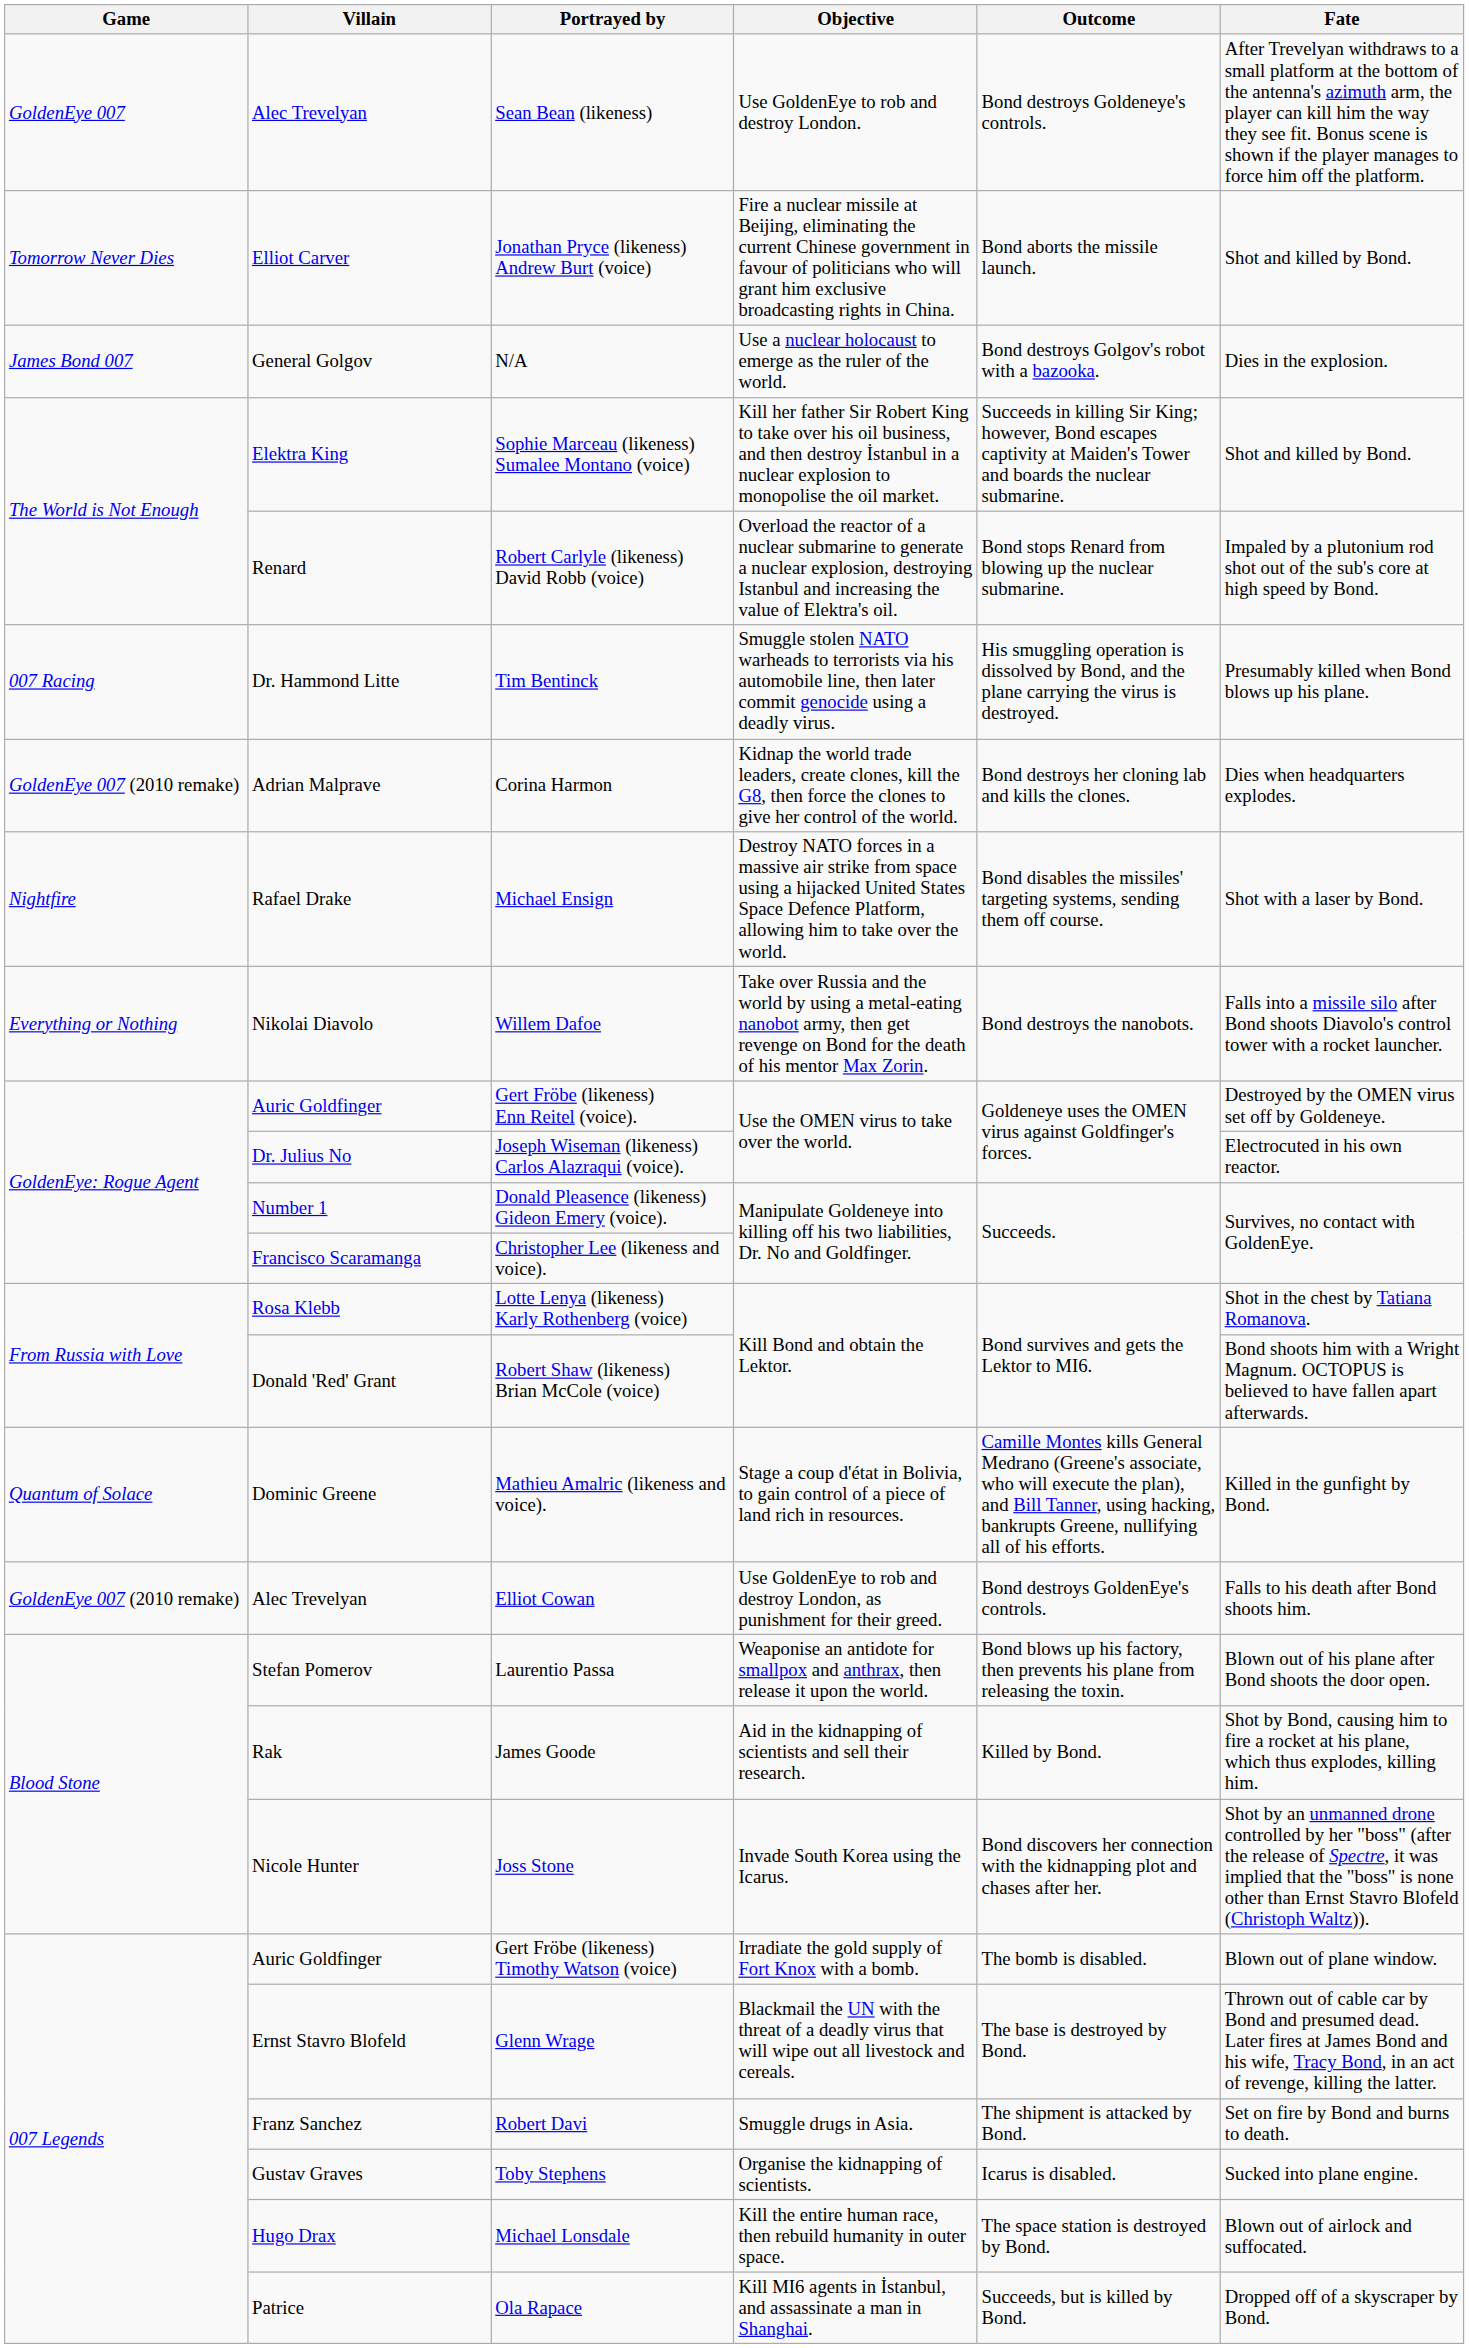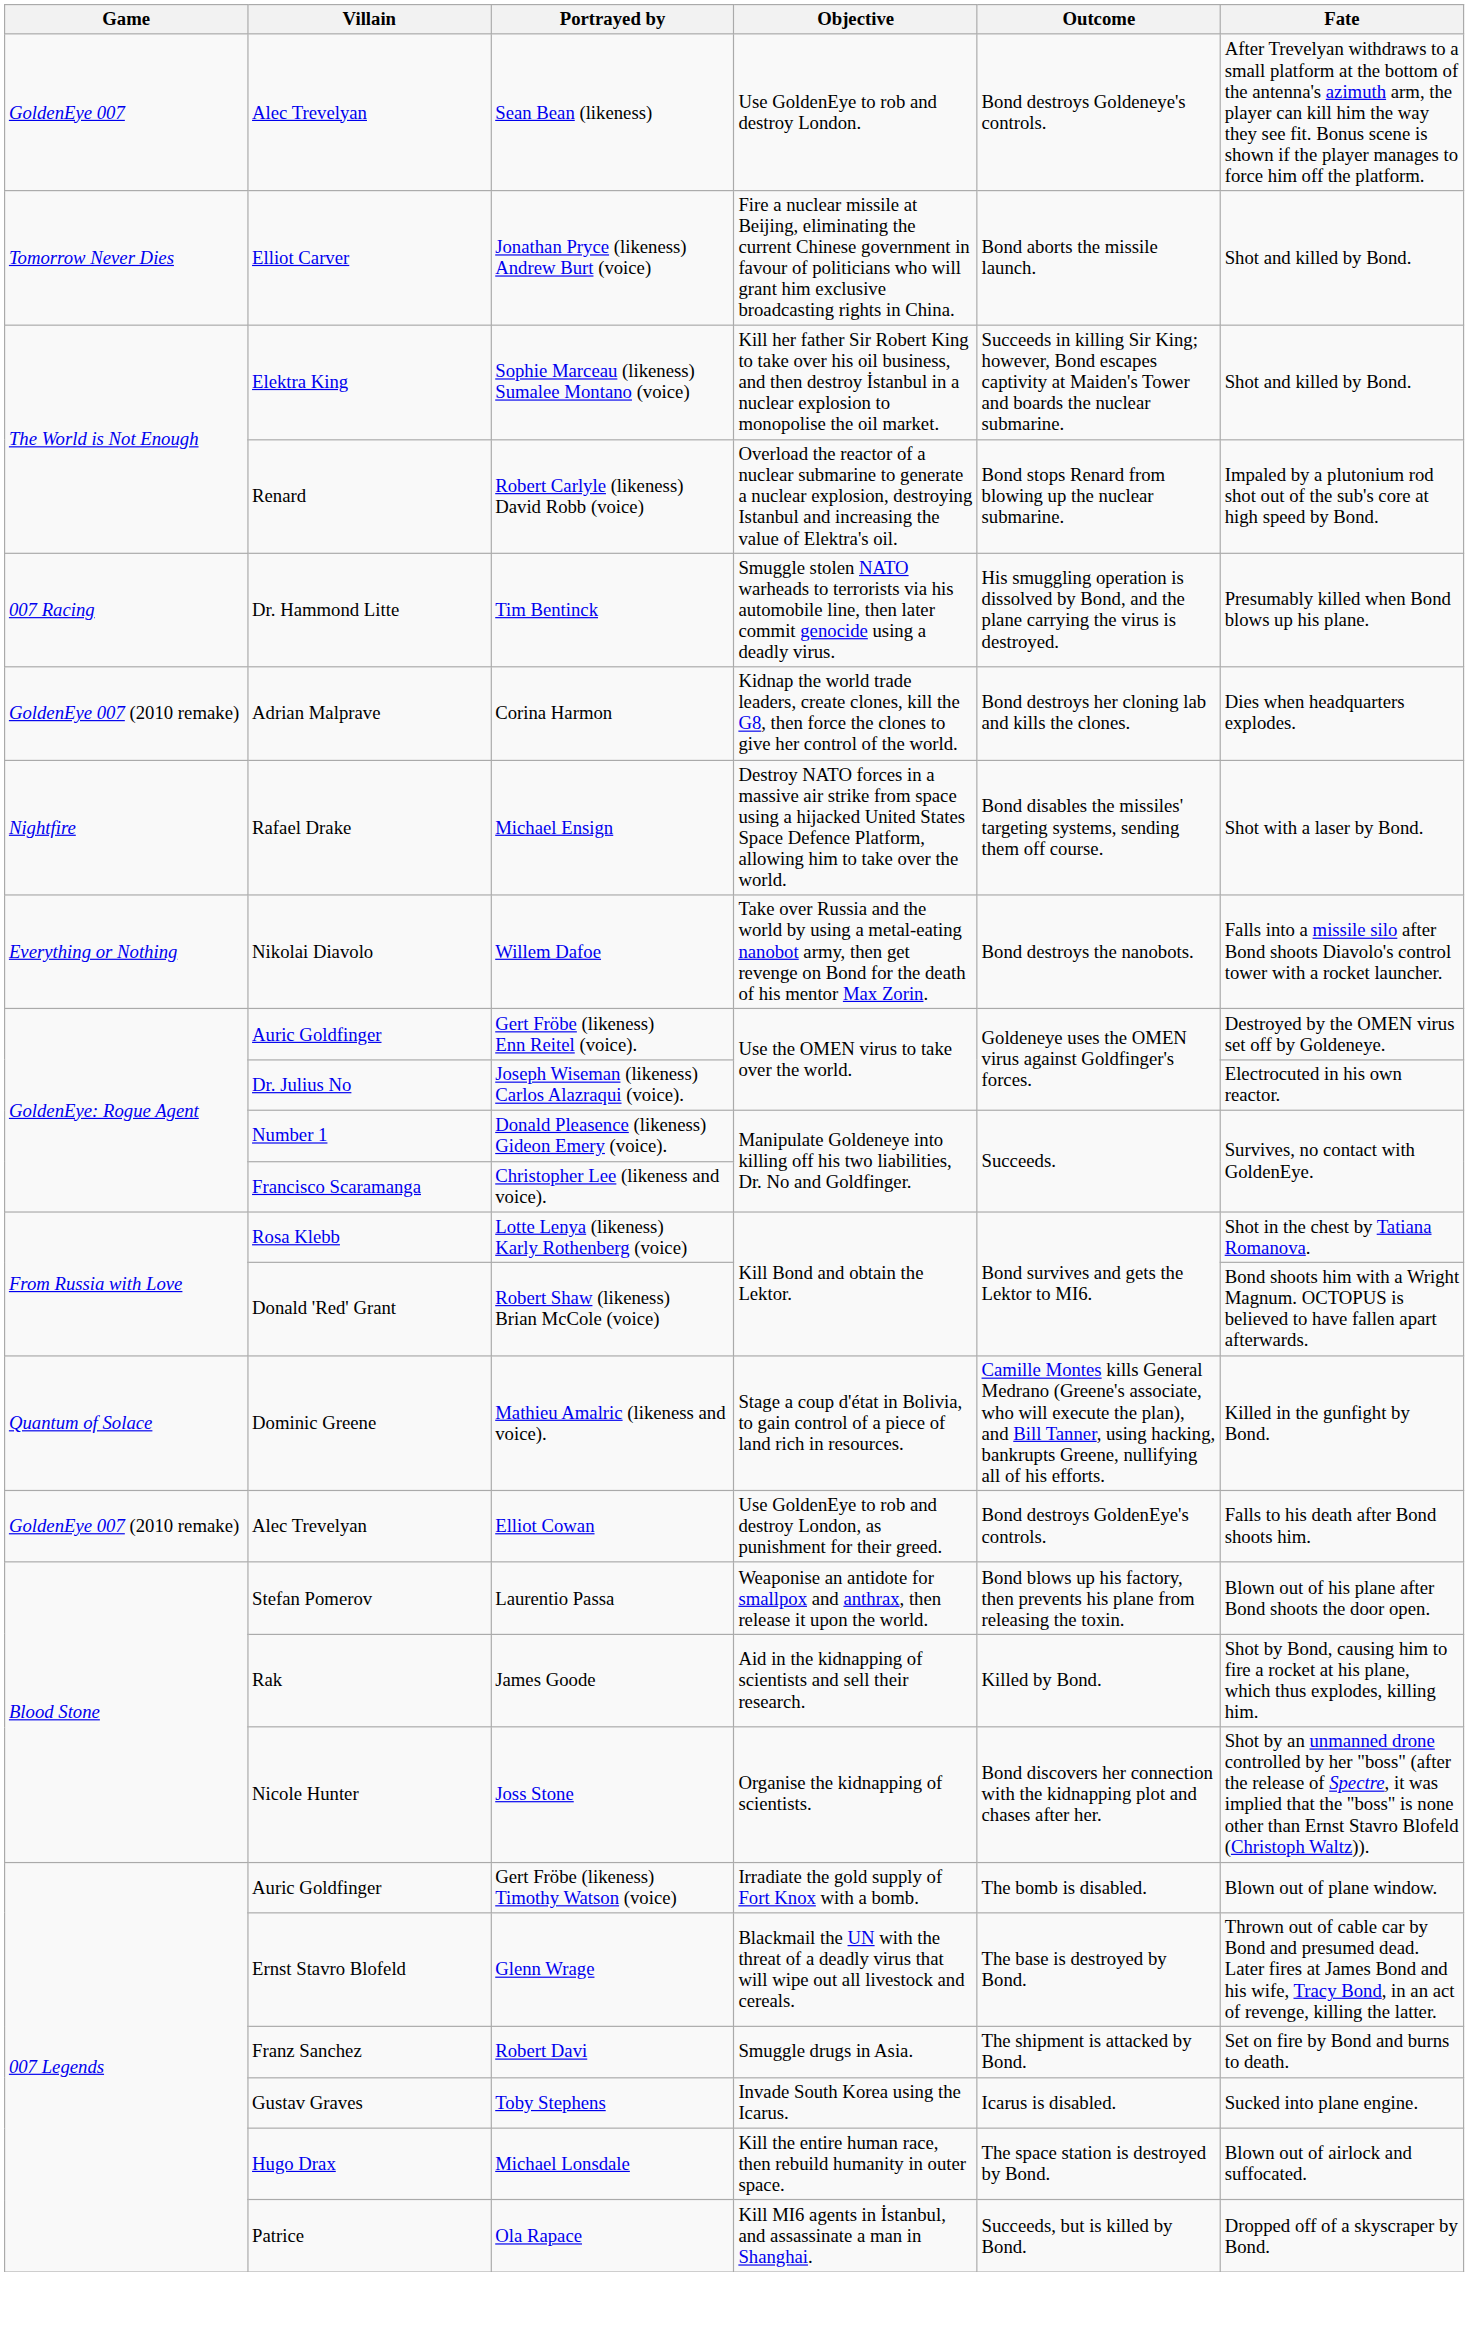 <table class="wikitable">
 <tr>
 <th style="width: 16.5%">Game</th>
 <th style="width: 16.5%">Villain</th>
 <th style="width: 16.5%">Portrayed by</th>
 <th style="width: 16.5%">Objective</th>
 <th style="width: 16.5%">Outcome</th>
 <th style="width: 16.5%">Fate</th>
 </tr>
 <tr>
 <td><em><a href='#'>GoldenEye 007</a></em></td>
 <td><a href='#'>Alec Trevelyan</a></td>
 <td><a href='#'>Sean Bean</a> (likeness)</td>
 <td>Use GoldenEye to rob and destroy London.</td>
 <td>Bond destroys Goldeneye's controls.</td>
 <td>After Trevelyan withdraws to a small platform at the bottom of the antenna's <a href='#'>azimuth</a> arm, the player can kill him the way they see fit. Bonus scene is shown if the player manages to force him off the platform.</td>
 </tr>
 <tr>
 <td><em><a href='#'>Tomorrow Never Dies</a></em></td>
 <td><a href='#'>Elliot Carver</a></td>
 <td><a href='#'>Jonathan Pryce</a> (likeness)<br><a href='#'>Andrew Burt</a> (voice)</td>
 <td>Fire a nuclear missile at Beijing, eliminating the current Chinese government in favour of politicians who will grant him exclusive broadcasting rights in China.</td>
 <td>Bond aborts the missile launch.</td>
 <td>Shot and killed by Bond.</td>
-</tr>
-<tr>
-<td><em><a href='#'>James Bond 007</a></em></td>
-<td>General Golgov</td>
-<td>N/A</td>
-<td>Use a <a href='#'>nuclear holocaust</a> to emerge as the ruler of the world.</td>
-<td>Bond destroys Golgov's robot with a <a href='#'>bazooka</a>.</td>
-<td>Dies in the explosion.</td>
 </tr>
 <tr>
 <td rowspan="2"><em><a href='#'>The World is Not Enough</a></em></td>
 <td><a href='#'>Elektra King</a></td>
 <td><a href='#'>Sophie Marceau</a> (likeness)<br><a href='#'>Sumalee Montano</a> (voice)</td>
 <td>Kill her father Sir Robert King to take over his oil business, and then destroy İstanbul in a nuclear explosion to monopolise the oil market.</td>
 <td>Succeeds in killing Sir King; however, Bond escapes captivity at Maiden's Tower and boards the nuclear submarine.</td>
 <td>Shot and killed by Bond.</td>
 </tr>
 <tr>
 <td>Renard</td>
 <td><a href='#'>Robert Carlyle</a> (likeness)<br>David Robb (voice)</td>
 <td>Overload the reactor of a nuclear submarine to generate a nuclear explosion, destroying Istanbul and increasing the value of Elektra's oil.</td>
 <td>Bond stops Renard from blowing up the nuclear submarine.</td>
 <td>Impaled by a plutonium rod shot out of the sub's core at high speed by Bond.</td>
 </tr>
 <tr>
 <td><em><a href='#'>007 Racing</a></em></td>
 <td>Dr. Hammond Litte</td>
 <td><a href='#'>Tim Bentinck</a></td>
 <td>Smuggle stolen <a href='#'>NATO</a> warheads to terrorists via his automobile line, then later commit <a href='#'>genocide</a> using a deadly virus.</td>
 <td>His smuggling operation is dissolved by Bond, and the plane carrying the virus is destroyed.</td>
 <td>Presumably killed when Bond blows up his plane.</td>
 </tr>
 <tr>
 <td><em><a href='#'>GoldenEye 007</a></em> (2010 remake)</td>
 <td>Adrian Malprave</td>
 <td>Corina Harmon</td>
 <td>Kidnap the world trade leaders, create clones, kill the <a href='#'>G8</a>, then force the clones to give her control of the world.</td>
 <td>Bond destroys her cloning lab and kills the clones.</td>
 <td>Dies when headquarters explodes.</td>
 </tr>
 <tr>
 <td><em><a href='#'>Nightfire</a></em></td>
 <td>Rafael Drake</td>
 <td><a href='#'>Michael Ensign</a></td>
 <td>Destroy NATO forces in a massive air strike from space using a hijacked United States Space Defence Platform, allowing him to take over the world.</td>
 <td>Bond disables the missiles' targeting systems, sending them off course.</td>
 <td>Shot with a laser by Bond.</td>
 </tr>
 <tr>
 <td><em><a href='#'>Everything or Nothing</a></em></td>
 <td>Nikolai Diavolo</td>
 <td><a href='#'>Willem Dafoe</a></td>
 <td>Take over Russia and the world by using a metal-eating <a href='#'>nanobot</a> army, then get revenge on Bond for the death of his mentor <a href='#'>Max Zorin</a>.</td>
 <td>Bond destroys the nanobots.</td>
 <td>Falls into a <a href='#'>missile silo</a> after Bond shoots Diavolo's control tower with a rocket launcher.</td>
 </tr>
 <tr>
 <td rowspan="4"><em><a href='#'>GoldenEye: Rogue Agent</a></em></td>
 <td><a href='#'>Auric Goldfinger</a></td>
 <td><a href='#'>Gert Fröbe</a> (likeness)<br><a href='#'>Enn Reitel</a> (voice).</td>
 <td rowspan="2">Use the OMEN virus to take over the world.</td>
 <td rowspan="2">Goldeneye uses the OMEN virus against Goldfinger's forces.</td>
 <td>Destroyed by the OMEN virus set off by Goldeneye.</td>
 </tr>
 <tr>
 <td><a href='#'>Dr. Julius No</a></td>
 <td><a href='#'>Joseph Wiseman</a> (likeness)<br><a href='#'>Carlos Alazraqui</a> (voice).</td>
 <td>Electrocuted in his own reactor.</td>
 </tr>
 <tr>
 <td><a href='#'>Number 1</a></td>
 <td><a href='#'>Donald Pleasence</a> (likeness)<br><a href='#'>Gideon Emery</a> (voice).</td>
 <td rowspan="2">Manipulate Goldeneye into killing off his two liabilities, Dr. No and Goldfinger.</td>
 <td rowspan="2">Succeeds.</td>
 <td rowspan="2">Survives, no contact with GoldenEye.</td>
 </tr>
 <tr>
 <td><a href='#'>Francisco Scaramanga</a></td>
 <td><a href='#'>Christopher Lee</a> (likeness and voice).</td>
 </tr>
 <tr>
 <td rowspan="2"><em><a href='#'>From Russia with Love</a></em></td>
 <td><a href='#'>Rosa Klebb</a></td>
 <td><a href='#'>Lotte Lenya</a> (likeness)<br><a href='#'>Karly Rothenberg</a> (voice)</td>
 <td rowspan="2">Kill Bond and obtain the Lektor.</td>
 <td rowspan="2">Bond survives and gets the Lektor to MI6.</td>
 <td>Shot in the chest by <a href='#'>Tatiana Romanova</a>.</td>
 </tr>
 <tr>
 <td>Donald 'Red' Grant</td>
 <td><a href='#'>Robert Shaw</a> (likeness)<br>Brian McCole (voice)</td>
 <td>Bond shoots him with a Wright Magnum. OCTOPUS is believed to have fallen apart afterwards.</td>
 </tr>
 <tr>
 <td><em><a href='#'>Quantum of Solace</a></em></td>
 <td>Dominic Greene</td>
 <td><a href='#'>Mathieu Amalric</a> (likeness and voice).</td>
 <td>Stage a coup d'état in Bolivia, to gain control of a piece of land rich in resources.</td>
 <td><a href='#'>Camille Montes</a> kills General Medrano (Greene's associate, who will execute the plan), and <a href='#'>Bill Tanner</a>, using hacking, bankrupts Greene, nullifying all of his efforts.</td>
 <td>Killed in the gunfight by Bond.</td>
 </tr>
 <tr>
 <td><em><a href='#'>GoldenEye 007</a></em> (2010 remake)</td>
 <td>Alec Trevelyan</td>
 <td><a href='#'>Elliot Cowan</a></td>
 <td>Use GoldenEye to rob and destroy London, as punishment for their greed.</td>
 <td>Bond destroys GoldenEye's controls.</td>
 <td>Falls to his death after Bond shoots him.</td>
 </tr>
 <tr>
 <td rowspan="3"><em><a href='#'>Blood Stone</a></em></td>
 <td>Stefan Pomerov</td>
 <td>Laurentio Passa</td>
 <td rowspan="1">Weaponise an antidote for <a href='#'>smallpox</a> and <a href='#'>anthrax</a>, then release it upon the world.</td>
 <td rowspan="1">Bond blows up his factory, then prevents his plane from releasing the toxin.</td>
 <td>Blown out of his plane after Bond shoots the door open.</td>
 </tr>
 <tr>
 <td>Rak</td>
 <td>James Goode</td>
 <td>Aid in the kidnapping of scientists and sell their research.</td>
 <td>Killed by Bond.</td>
 <td>Shot by Bond, causing him to fire a rocket at his plane, which thus explodes, killing him.</td>
 </tr>
 <tr>
 <td>Nicole Hunter</td>
 <td><a href='#'>Joss Stone</a></td>
-<td>Invade South Korea using the Icarus.</td>
+<td>Organise the kidnapping of scientists.</td>
 <td>Bond discovers her connection with the kidnapping plot and chases after her.</td>
 <td>Shot by an <a href='#'>unmanned drone</a> controlled by her "boss" (after the release of <em><a href='#'>Spectre</a></em>, it was implied that the "boss" is none other than Ernst Stavro Blofeld (<a href='#'>Christoph Waltz</a>)).</td>
 </tr>
 <tr>
 <td rowspan="6"><em><a href='#'>007 Legends</a></em></td>
 <td>Auric Goldfinger</td>
 <td>Gert Fröbe (likeness)<br><a href='#'>Timothy Watson</a> (voice)</td>
 <td>Irradiate the gold supply of <a href='#'>Fort Knox</a> with a bomb.</td>
 <td>The bomb is disabled.</td>
 <td>Blown out of plane window.</td>
 </tr>
 <tr>
 <td>Ernst Stavro Blofeld</td>
 <td><a href='#'>Glenn Wrage</a></td>
 <td>Blackmail the <a href='#'>UN</a> with the threat of a deadly virus that will wipe out all livestock and cereals.</td>
 <td>The base is destroyed by Bond.</td>
 <td>Thrown out of cable car by Bond and presumed dead. Later fires at James Bond and his wife, <a href='#'>Tracy Bond</a>, in an act of revenge, killing the latter.</td>
 </tr>
 <tr>
 <td>Franz Sanchez</td>
 <td><a href='#'>Robert Davi</a></td>
 <td>Smuggle drugs in Asia.</td>
 <td>The shipment is attacked by Bond.</td>
 <td>Set on fire by Bond and burns to death.</td>
 </tr>
 <tr>
 <td>Gustav Graves</td>
 <td><a href='#'>Toby Stephens</a></td>
-<td>Organise the kidnapping of scientists.</td>
+<td>Invade South Korea using the Icarus.</td>
 <td>Icarus is disabled.</td>
 <td>Sucked into plane engine.</td>
 </tr>
 <tr>
 <td><a href='#'>Hugo Drax</a></td>
 <td><a href='#'>Michael Lonsdale</a></td>
 <td>Kill the entire human race, then rebuild humanity in outer space.</td>
 <td>The space station is destroyed by Bond.</td>
 <td>Blown out of airlock and suffocated.</td>
 </tr>
 <tr>
 <td>Patrice</td>
 <td><a href='#'>Ola Rapace</a></td>
 <td>Kill MI6 agents in İstanbul, and assassinate a man in <a href='#'>Shanghai</a>.</td>
 <td>Succeeds, but is killed by Bond.</td>
 <td>Dropped off of a skyscraper by Bond.</td>
 </tr>
 </table>
